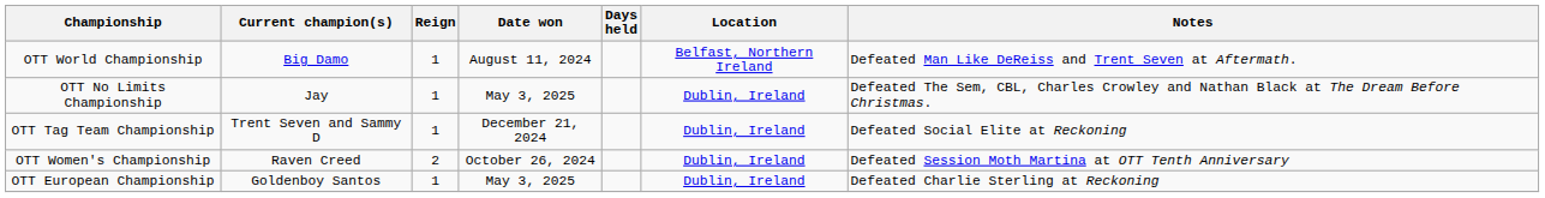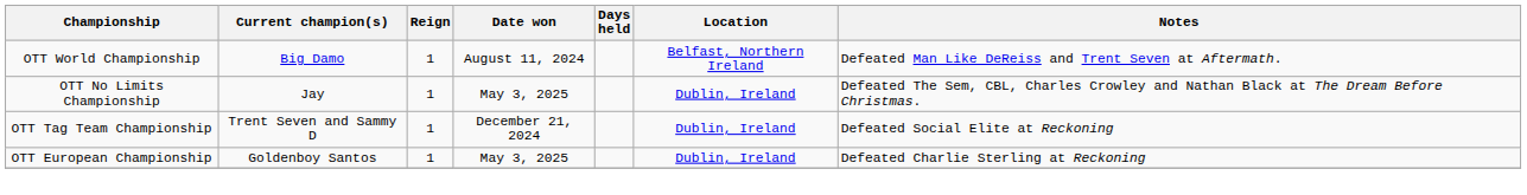 <table class="wikitable" style="font-size: 85%;">
 <tr>
 <th>Championship</th>
 <th>Current champion(s)</th>
 <th>Reign</th>
 <th>Date won</th>
 <th>Days<br>held</th>
 <th>Location</th>
 <th>Notes</th>
 </tr>
 <tr>
 <td align="center">OTT World Championship</td>
 <td align="center"><a href='#'>Big Damo</a></td>
 <td align="center">1</td>
 <td align="center">August 11, 2024</td>
 <td align="center"></td>
 <td align="center"><a href='#'>Belfast, Northern Ireland</a></td>
 <td align="left">Defeated <a href='#'>Man Like DeReiss</a> and <a href='#'>Trent Seven</a> at <em>Aftermath</em>.</td>
 </tr>
 <tr>
 <td align="center">OTT No Limits Championship</td>
 <td align="center">Jay</td>
 <td align="center">1</td>
 <td align="center">May 3, 2025</td>
 <td align="center"></td>
 <td align="center"><a href='#'>Dublin, Ireland</a></td>
 <td align="left">Defeated The Sem, CBL, Charles Crowley and Nathan Black  at <em>The Dream Before Christmas</em>.</td>
 </tr>
 <tr>
 <td align="center">OTT Tag Team Championship</td>
 <td align="center">Trent Seven and Sammy D</td>
 <td align="center">1</td>
 <td align="center">December 21, 2024</td>
 <td align="center"></td>
 <td align="center"><a href='#'>Dublin, Ireland</a></td>
 <td align="left">Defeated Social Elite at <em>Reckoning</em></td>
 </tr>
 <tr>
-<td align="center">OTT Women's Championship</td>
-<td align="center">Raven Creed</td>
-<td align="center">2</td>
-<td align="center">October 26, 2024</td>
-<td align="center"></td>
-<td align="center"><a href='#'>Dublin, Ireland</a></td>
-<td align="left">Defeated <a href='#'>Session Moth Martina</a> at <em>OTT Tenth Anniversary</em></td>
-</tr>
-<tr>
 <td align="center">OTT European Championship</td>
 <td align="center">Goldenboy Santos</td>
 <td align="center">1</td>
 <td align="center">May 3, 2025</td>
 <td align="center"></td>
 <td align="center"><a href='#'>Dublin, Ireland</a></td>
 <td align="left">Defeated Charlie Sterling at <em>Reckoning</em></td>
 </tr>
 <tr>
 </tr>
 </table>
